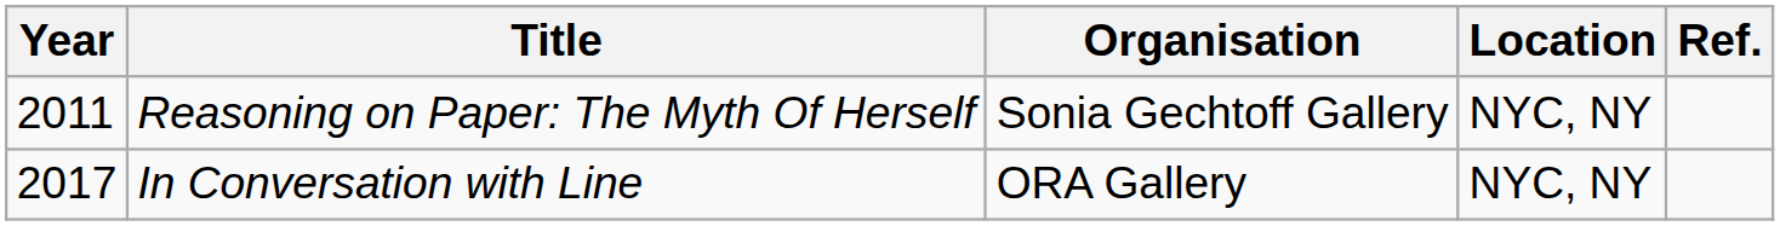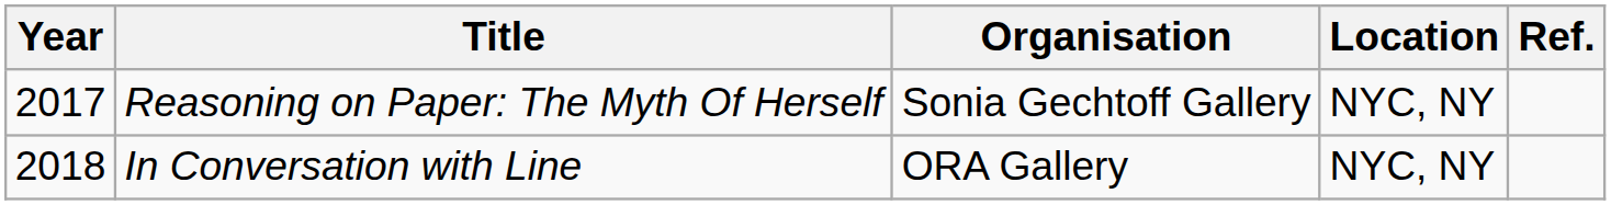 <table class="wikitable">
 <tr>
 <th>Year</th>
 <th>Title</th>
 <th>Organisation</th>
 <th>Location</th>
 <th>Ref.</th>
 </tr>
 <tr>
-<td>2011</td>
+<td>2017</td>
 <td><em>Reasoning on Paper: The Myth Of Herself</em></td>
 <td>Sonia Gechtoff Gallery</td>
 <td>NYC, NY</td>
 <td></td>
 </tr>
 <tr>
-<td>2017</td>
+<td>2018</td>
 <td><em>In Conversation with Line</em></td>
 <td>ORA Gallery</td>
 <td>NYC, NY</td>
 <td></td>
 </tr>
 </table>
